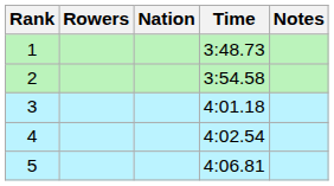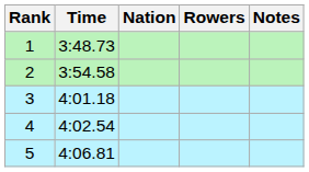 <table class="wikitable sortable" style="text-align:center">
 <tr>
 <th>Rank</th>
+<th>Time</th>
+<th>Nation</th>
 <th>Rowers</th>
-<th>Nation</th>
-<th>Time</th>
 <th>Notes</th>
 </tr>
 <tr bgcolor=bbf3bb>
 <td>1</td>
+<td>3:48.73</td>
+<td align=left></td>
 <td align=left data-sort-value="Kelbecheva, Siyka"></td>
-<td align=left></td>
-<td>3:48.73</td>
 <td></td>
 </tr>
 <tr bgcolor=bbf3bb>
 <td>2</td>
+<td>3:54.58</td>
+<td align=left></td>
 <td align=left data-sort-value="Dähne, Sabine"></td>
-<td align=left></td>
-<td>3:54.58</td>
 <td></td>
 </tr>
 <tr bgcolor=bbf3ff>
 <td>3</td>
+<td>4:01.18</td>
+<td align=left></td>
 <td align=left data-sort-value="Pěkná, Oldřiška"></td>
-<td align=left></td>
-<td>4:01.18</td>
 <td></td>
 </tr>
 <tr bgcolor=bbf3ff>
 <td>4</td>
+<td>4:02.54</td>
+<td align=left></td>
 <td align=left data-sort-value="Clark, Lin"></td>
-<td align=left></td>
-<td>4:02.54</td>
 <td></td>
 </tr>
 <tr bgcolor=bbf3ff>
 <td>5</td>
+<td>4:06.81</td>
+<td align=left></td>
 <td align=left data-sort-value="Kéri-Novák, Judit"></td>
-<td align=left></td>
-<td>4:06.81</td>
 <td></td>
 </tr>
 </table>
